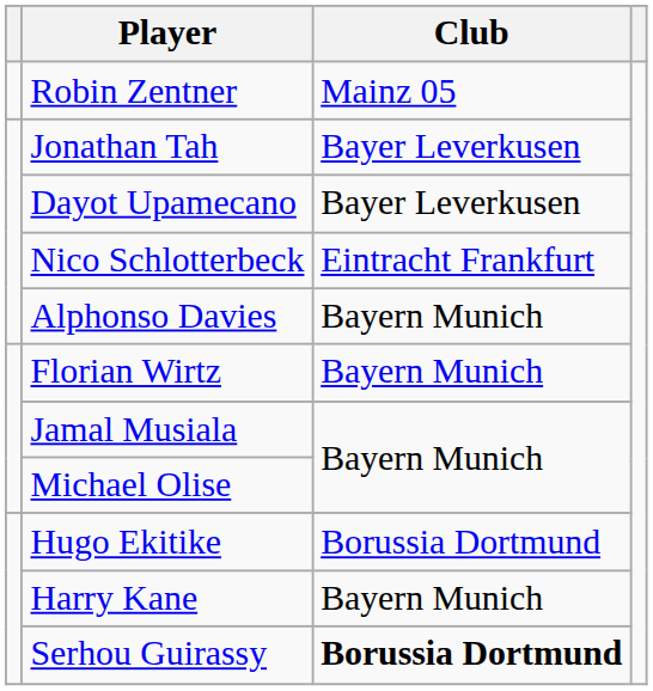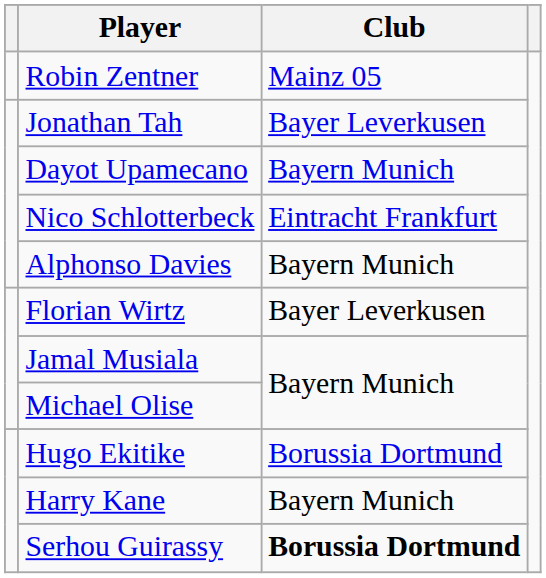 <table class="wikitable" style="text-align:center">
 <tr>
 <th></th>
 <th>Player</th>
 <th>Club</th>
 <th></th>
 </tr>
 <tr>
 <td></td>
 <td align=left> <a href='#'>Robin Zentner</a></td>
 <td align=left><a href='#'>Mainz 05</a></td>
 <td rowspan=11></td>
 </tr>
 <tr>
 <td rowspan=4></td>
 <td align=left> <a href='#'>Jonathan Tah</a></td>
 <td align=left><a href='#'>Bayer Leverkusen</a></td>
 </tr>
 <tr>
 <td align=left> <a href='#'>Dayot Upamecano</a></td>
-<td align=left>Bayer Leverkusen</td>
+<td align=left><a href='#'>Bayern Munich</a></td>
 </tr>
 <tr>
 <td align=left> <a href='#'>Nico Schlotterbeck</a></td>
 <td align=left><a href='#'>Eintracht Frankfurt</a></td>
 </tr>
 <tr>
 <td align=left> <a href='#'>Alphonso Davies</a></td>
 <td align=left>Bayern Munich</td>
 </tr>
 <tr>
 <td rowspan=3></td>
 <td align=left> <a href='#'>Florian Wirtz</a></td>
-<td align=left><a href='#'>Bayern Munich</a></td>
+<td align=left>Bayer Leverkusen</td>
 </tr>
 <tr>
 <td align=left> <a href='#'>Jamal Musiala</a></td>
 <td rowspan=2 align=left>Bayern Munich</td>
 </tr>
 <tr>
 <td align=left> <a href='#'>Michael Olise</a></td>
 </tr>
 <tr>
 <td rowspan=3></td>
 <td align=left> <a href='#'>Hugo Ekitike</a></td>
 <td align=left><a href='#'>Borussia Dortmund</a></td>
 </tr>
 <tr>
 <td align=left> <a href='#'>Harry Kane</a></td>
 <td align=left>Bayern Munich</td>
 </tr>
 <tr>
 <td align=left> <a href='#'>Serhou Guirassy</a></td>
 <td align=left><strong>Borussia Dortmund</strong></td>
 </tr>
 </table>
